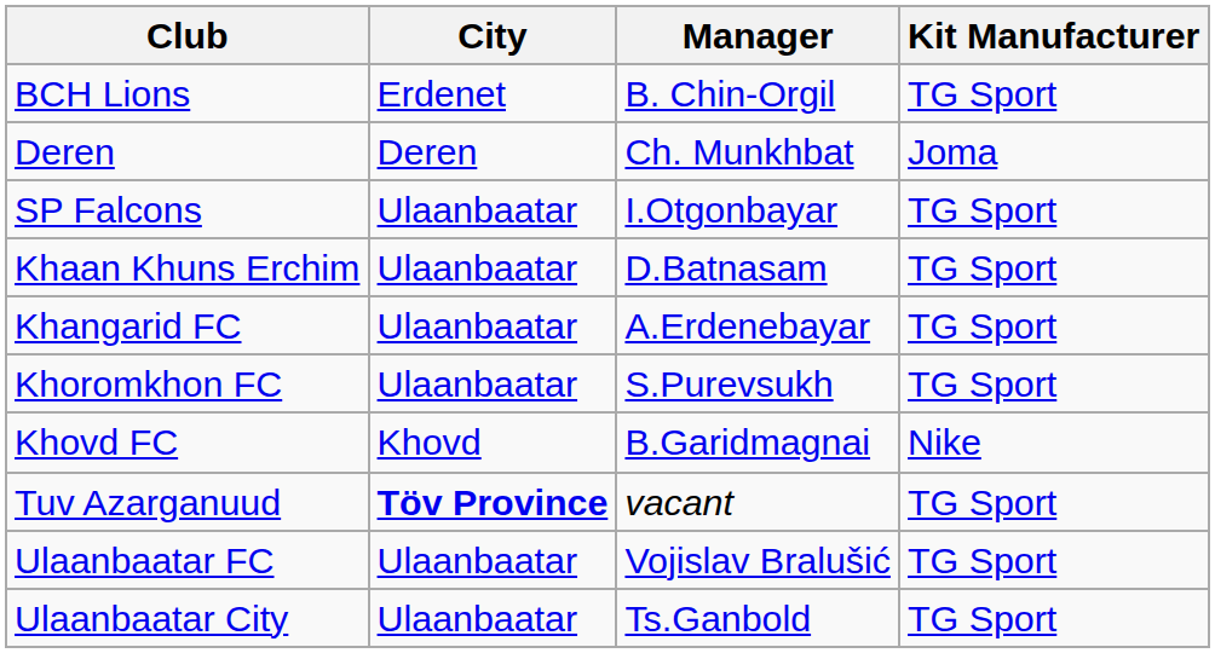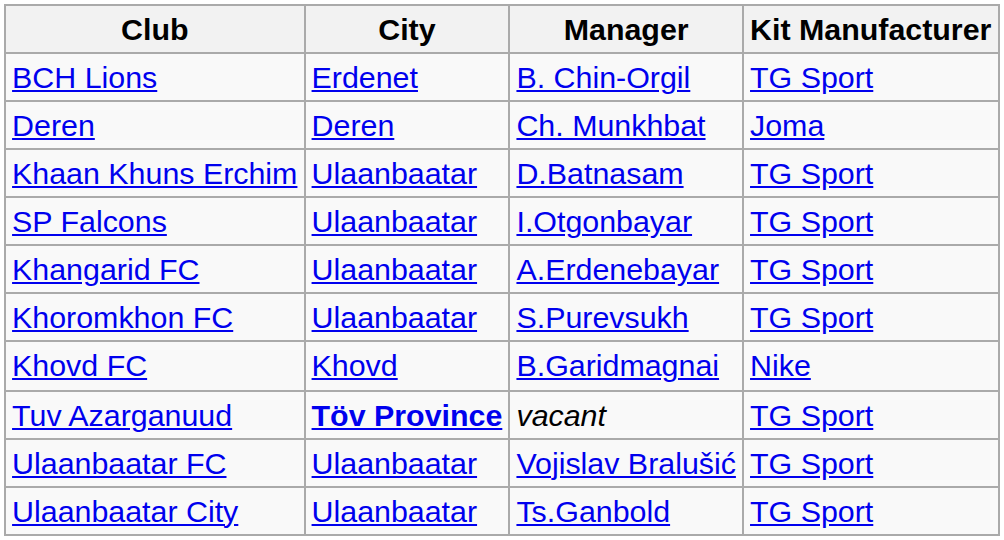 <table class="wikitable sortable" style="font-size:95%">
 <tr>
 <th>Club</th>
 <th>City</th>
 <th>Manager</th>
 <th>Kit Manufacturer</th>
 </tr>
 <tr>
 <td><a href='#'>BCH Lions</a></td>
 <td><a href='#'>Erdenet</a></td>
 <td> <a href='#'>B. Chin-Orgil</a></td>
 <td><a href='#'>TG Sport</a></td>
 </tr>
 <tr>
 <td><a href='#'>Deren</a></td>
 <td><a href='#'>Deren</a></td>
 <td> <a href='#'>Ch. Munkhbat</a></td>
 <td><a href='#'>Joma</a></td>
 </tr>
 <tr>
+<td><a href='#'>Khaan Khuns Erchim</a></td>
+<td><a href='#'>Ulaanbaatar</a></td>
+<td> <a href='#'>D.Batnasam</a></td>
+<td><a href='#'>TG Sport</a></td>
+</tr>
+<tr>
 <td><a href='#'>SP Falcons</a></td>
 <td><a href='#'>Ulaanbaatar</a></td>
 <td> <a href='#'>I.Otgonbayar</a></td>
-<td><a href='#'>TG Sport</a></td>
-</tr>
-<tr>
-<td><a href='#'>Khaan Khuns Erchim</a></td>
-<td><a href='#'>Ulaanbaatar</a></td>
-<td> <a href='#'>D.Batnasam</a></td>
 <td><a href='#'>TG Sport</a></td>
 </tr>
 <tr>
 <td><a href='#'>Khangarid FC</a></td>
 <td><a href='#'>Ulaanbaatar</a></td>
 <td> <a href='#'>A.Erdenebayar</a></td>
 <td><a href='#'>TG Sport</a></td>
 </tr>
 <tr>
 <td><a href='#'>Khoromkhon FC</a></td>
 <td><a href='#'>Ulaanbaatar</a></td>
 <td> <a href='#'>S.Purevsukh</a></td>
 <td><a href='#'>TG Sport</a></td>
 </tr>
 <tr>
 <td><a href='#'>Khovd FC</a></td>
 <td><a href='#'>Khovd</a></td>
 <td> <a href='#'>B.Garidmagnai</a></td>
 <td><a href='#'>Nike</a></td>
 </tr>
 <tr>
 <td><a href='#'>Tuv Azarganuud</a></td>
 <td><strong><a href='#'>Töv Province</a></strong></td>
 <td><em>vacant</em></td>
 <td><a href='#'>TG Sport</a></td>
 </tr>
 <tr>
 <td><a href='#'>Ulaanbaatar FC</a></td>
 <td><a href='#'>Ulaanbaatar</a></td>
 <td> <a href='#'>Vojislav Bralušić</a></td>
 <td><a href='#'>TG Sport</a></td>
 </tr>
 <tr>
 <td><a href='#'>Ulaanbaatar City</a></td>
 <td><a href='#'>Ulaanbaatar</a></td>
 <td> <a href='#'>Ts.Ganbold</a></td>
 <td><a href='#'>TG Sport</a></td>
 </tr>
 </table>
